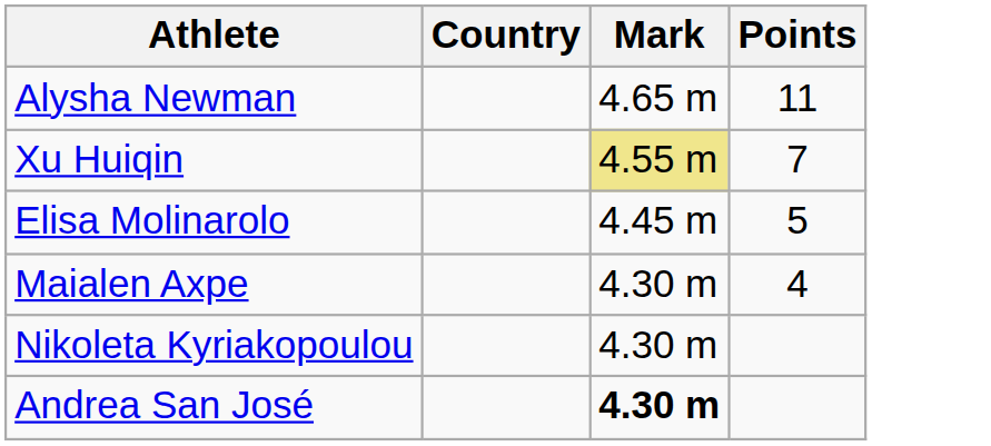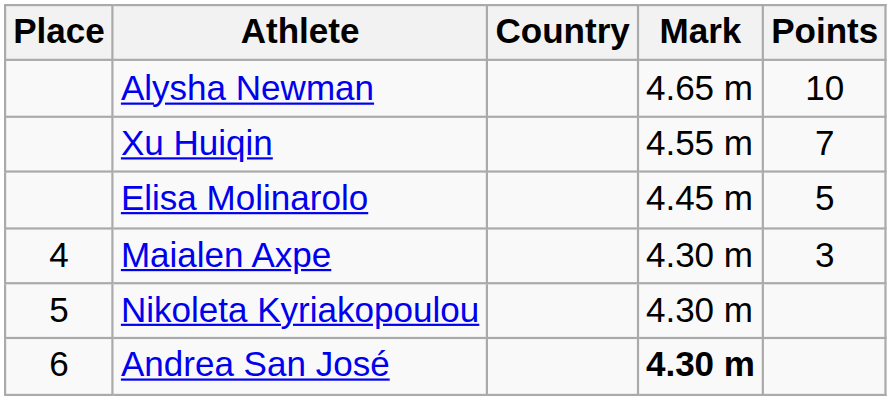 <table class="wikitable">
 <tr>
+<th>Place</th>
 <th>Athlete</th>
 <th>Country</th>
 <th>Mark</th>
 <th>Points</th>
 </tr>
 <tr>
+<td align=center></td>
 <td><a href='#'>Alysha Newman</a></td>
 <td></td>
 <td>4.65 m</td>
-<td align=center>11</td>
+<td align=center>10</td>
 </tr>
 <tr>
+<td align=center></td>
 <td><a href='#'>Xu Huiqin</a></td>
 <td></td>
-<td style="background: khaki;">4.55 m</td>
+<td>4.55 m</td>
 <td align=center>7</td>
 </tr>
 <tr>
+<td align=center></td>
 <td><a href='#'>Elisa Molinarolo</a></td>
 <td></td>
 <td>4.45 m</td>
 <td align=center>5</td>
 </tr>
 <tr>
+<td align=center>4</td>
 <td><a href='#'>Maialen Axpe</a></td>
 <td></td>
 <td>4.30 m</td>
-<td align=center>4</td>
+<td align=center>3</td>
 </tr>
 <tr>
+<td align=center>5</td>
 <td><a href='#'>Nikoleta Kyriakopoulou</a></td>
 <td></td>
 <td>4.30 m</td>
 <td align=center></td>
 </tr>
 <tr>
+<td align=center>6</td>
 <td><a href='#'>Andrea San José</a></td>
 <td></td>
 <td><strong>4.30 m</strong></td>
 <td align=center></td>
 </tr>
 </table>
